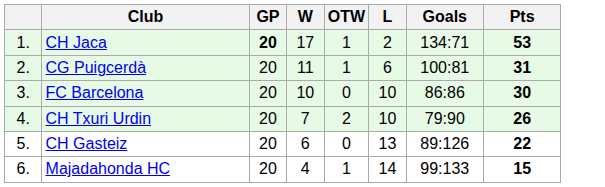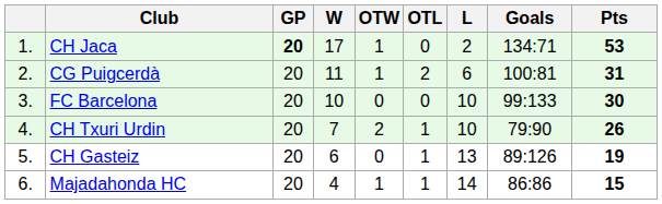 <table class="wikitable">
 <tr>
 <th width="30"></th>
 <th width="200">Club</th>
 <th width="30">GP</th>
 <th width="30">W</th>
 <th width="30">OTW</th>
+<th width="30">OTL</th>
 <th width="30">L</th>
 <th width="70">Goals</th>
 <th width="70">Pts</th>
 </tr>
 <tr bgcolor="#e6fae6" align="center">
 <td>1.</td>
 <td align="left"><a href='#'>CH Jaca</a></td>
 <td><strong>20</strong></td>
 <td>17</td>
 <td>1</td>
+<td>0</td>
 <td>2</td>
 <td>134:71</td>
 <td><strong>53</strong></td>
 </tr>
 <tr bgcolor="#e6fae6" align="center">
 <td>2.</td>
 <td align="left"><a href='#'>CG Puigcerdà</a></td>
 <td>20</td>
 <td>11</td>
 <td>1</td>
+<td>2</td>
 <td>6</td>
 <td>100:81</td>
 <td><strong>31</strong></td>
 </tr>
 <tr bgcolor="#e6fae6" align="center">
 <td>3.</td>
 <td align="left"><a href='#'>FC Barcelona</a></td>
 <td>20</td>
 <td>10</td>
 <td>0</td>
+<td>0</td>
 <td>10</td>
-<td>86:86</td>
+<td>99:133</td>
 <td><strong>30</strong></td>
 </tr>
 <tr bgcolor="#e6fae6" align="center">
 <td>4.</td>
 <td align="left"><a href='#'>CH Txuri Urdin</a></td>
 <td>20</td>
 <td>7</td>
 <td>2</td>
+<td>1</td>
 <td>10</td>
 <td>79:90</td>
 <td><strong>26</strong></td>
 </tr>
 <tr bgcolor="#FFFFFF" align="center">
 <td>5.</td>
 <td align="left"><a href='#'>CH Gasteiz</a></td>
 <td>20</td>
 <td>6</td>
 <td>0</td>
+<td>1</td>
 <td>13</td>
 <td>89:126</td>
-<td><strong>22</strong></td>
+<td><strong>19</strong></td>
 </tr>
 <tr bgcolor="#FFFFFF" align="center">
 <td>6.</td>
 <td align="left"><a href='#'>Majadahonda HC</a></td>
 <td>20</td>
 <td>4</td>
 <td>1</td>
+<td>1</td>
 <td>14</td>
-<td>99:133</td>
+<td>86:86</td>
 <td><strong>15</strong></td>
 </tr>
 </table>
